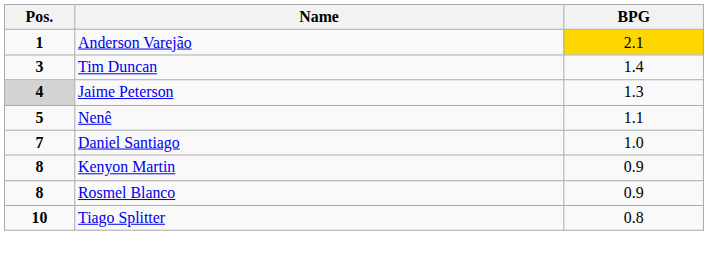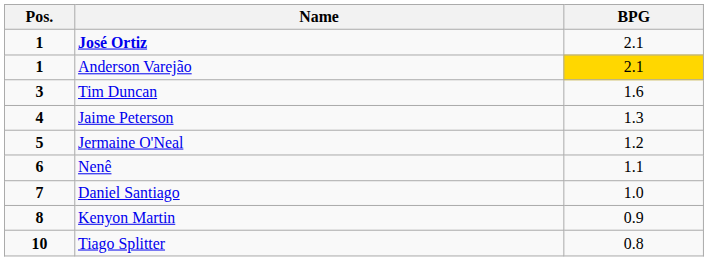 <table class=wikitable width="80%">
 <tr>
 <th width="10%">Pos.</th>
 <th width="70%">Name</th>
 <th width="20%">BPG</th>
+</tr>
+<tr>
+<td align=center><strong>1</strong></td>
+<td> <strong><a href='#'>José Ortiz</a></strong></td>
+<td align=center>2.1</td>
 </tr>
 <tr>
 <td align=center><strong>1</strong></td>
 <td> <a href='#'>Anderson Varejão</a></td>
 <td align=center style="background: gold;">2.1</td>
 </tr>
 <tr>
 <td align=center><strong>3</strong></td>
 <td> <a href='#'>Tim Duncan</a></td>
-<td align=center>1.4</td>
+<td align=center>1.6</td>
 </tr>
 <tr>
-<td align=center style="background: lightgrey;"><strong>4</strong></td>
+<td align=center><strong>4</strong></td>
 <td> <a href='#'>Jaime Peterson</a></td>
 <td align=center>1.3</td>
 </tr>
 <tr>
 <td align=center><strong>5</strong></td>
+<td> <a href='#'>Jermaine O'Neal</a></td>
+<td align=center>1.2</td>
+</tr>
+<tr>
+<td align=center><strong>6</strong></td>
 <td> <a href='#'>Nenê</a></td>
 <td align=center>1.1</td>
 </tr>
 <tr>
 <td align=center><strong>7</strong></td>
 <td> <a href='#'>Daniel Santiago</a></td>
 <td align=center>1.0</td>
 </tr>
 <tr>
 <td align=center><strong>8</strong></td>
 <td> <a href='#'>Kenyon Martin</a></td>
 <td align=center>0.9</td>
 </tr>
 <tr>
-<td align=center><strong>8</strong></td>
-<td> <a href='#'>Rosmel Blanco</a></td>
-<td align=center>0.9</td>
-</tr>
-<tr>
 <td align=center><strong>10</strong></td>
 <td> <a href='#'>Tiago Splitter</a></td>
 <td align=center>0.8</td>
 </tr>
 </table>
